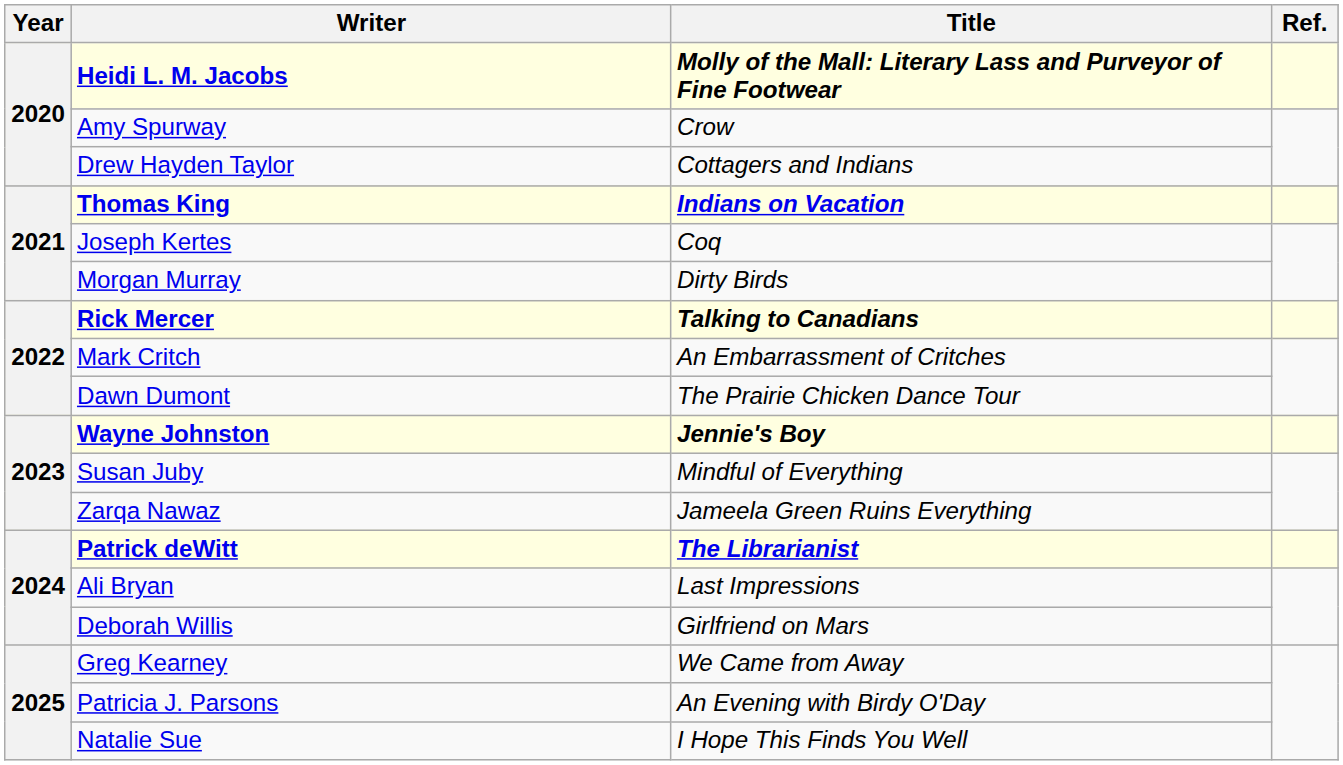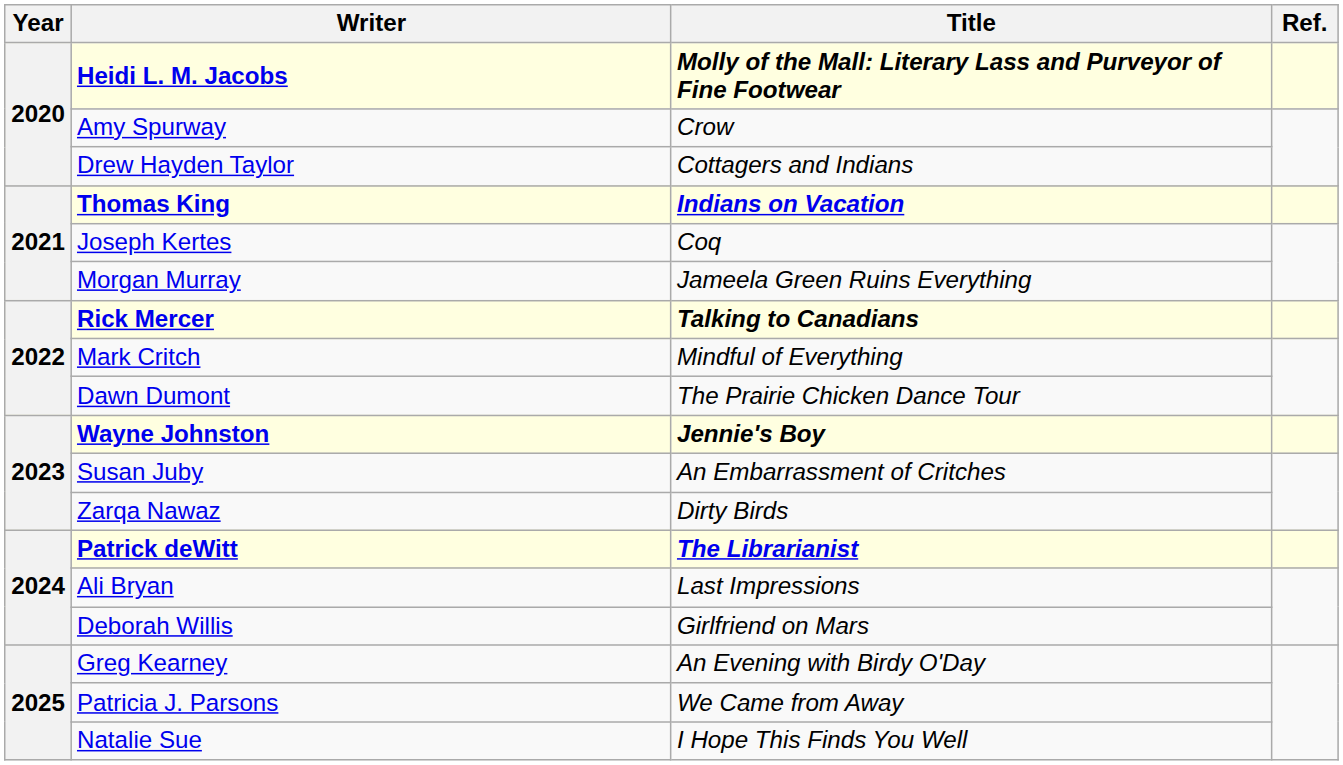 <table class="wikitable" style="width:100%;">
 <tr>
 <th width=5%>Year</th>
 <th width=45%>Writer</th>
 <th width=45%>Title</th>
 <th width=5%>Ref.</th>
 </tr>
 <tr style="background:lightyellow;">
 <th rowspan="3">2020</th>
 <td><strong><a href='#'>Heidi L. M. Jacobs</a></strong></td>
 <td><strong><em>Molly of the Mall: Literary Lass and Purveyor of Fine Footwear</em></strong></td>
 <td></td>
 </tr>
 <tr>
 <td><a href='#'>Amy Spurway</a></td>
 <td><em>Crow</em></td>
 <td rowspan=2></td>
 </tr>
 <tr>
 <td><a href='#'>Drew Hayden Taylor</a></td>
 <td><em>Cottagers and Indians</em></td>
 </tr>
 <tr style="background:lightyellow;">
 <th rowspan="3">2021</th>
 <td><strong><a href='#'>Thomas King</a></strong></td>
 <td><strong><em><a href='#'>Indians on Vacation</a></em></strong></td>
 <td></td>
 </tr>
 <tr>
 <td><a href='#'>Joseph Kertes</a></td>
 <td><em>Coq</em></td>
 <td rowspan=2></td>
 </tr>
 <tr>
 <td><a href='#'>Morgan Murray</a></td>
-<td><em>Dirty Birds</em></td>
+<td><em>Jameela Green Ruins Everything</em></td>
 </tr>
 <tr style="background:lightyellow;">
 <th rowspan="3">2022</th>
 <td><strong><a href='#'>Rick Mercer</a></strong></td>
 <td><strong><em>Talking to Canadians</em></strong></td>
 <td></td>
 </tr>
 <tr>
 <td><a href='#'>Mark Critch</a></td>
-<td><em>An Embarrassment of Critches</em></td>
+<td><em>Mindful of Everything</em></td>
 <td rowspan=2></td>
 </tr>
 <tr>
 <td><a href='#'>Dawn Dumont</a></td>
 <td><em>The Prairie Chicken Dance Tour</em></td>
 </tr>
 <tr style="background:lightyellow;">
 <th rowspan="3">2023</th>
 <td><strong><a href='#'>Wayne Johnston</a></strong></td>
 <td><strong><em>Jennie's Boy</em></strong></td>
 <td></td>
 </tr>
 <tr>
 <td><a href='#'>Susan Juby</a></td>
-<td><em>Mindful of Everything</em></td>
+<td><em>An Embarrassment of Critches</em></td>
 <td rowspan=2></td>
 </tr>
 <tr>
 <td><a href='#'>Zarqa Nawaz</a></td>
-<td><em>Jameela Green Ruins Everything</em></td>
+<td><em>Dirty Birds</em></td>
 </tr>
 <tr style="background:lightyellow;">
 <th rowspan="3">2024</th>
 <td><strong><a href='#'>Patrick deWitt</a></strong></td>
 <td><strong><em><a href='#'>The Librarianist</a></em></strong></td>
 <td></td>
 </tr>
 <tr>
 <td><a href='#'>Ali Bryan</a></td>
 <td><em>Last Impressions</em></td>
 <td rowspan=2></td>
 </tr>
 <tr>
 <td><a href='#'>Deborah Willis</a></td>
 <td><em>Girlfriend on Mars</em></td>
 </tr>
 <tr>
 <th rowspan="3">2025</th>
 <td><a href='#'>Greg Kearney</a></td>
-<td><em>We Came from Away</em></td>
+<td><em>An Evening with Birdy O'Day</em></td>
 <td rowspan=3></td>
 </tr>
 <tr>
 <td><a href='#'>Patricia J. Parsons</a></td>
-<td><em>An Evening with Birdy O'Day</em></td>
+<td><em>We Came from Away</em></td>
 </tr>
 <tr>
 <td><a href='#'>Natalie Sue</a></td>
 <td><em>I Hope This Finds You Well</em></td>
 </tr>
 </table>
